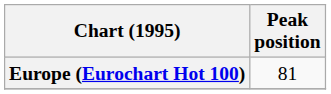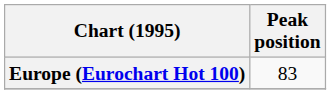 <table class="wikitable sortable plainrowheaders" style="text-align:center">
 <tr>
 <th>Chart (1995)</th>
 <th>Peak<br>position</th>
 </tr>
 <tr>
 <th scope="row">Europe (<a href='#'>Eurochart Hot 100</a>)</th>
-<td>81</td>
+<td>83</td>
 </tr>
 <tr>
 </tr>
 <tr>
 </tr>
 </table>
